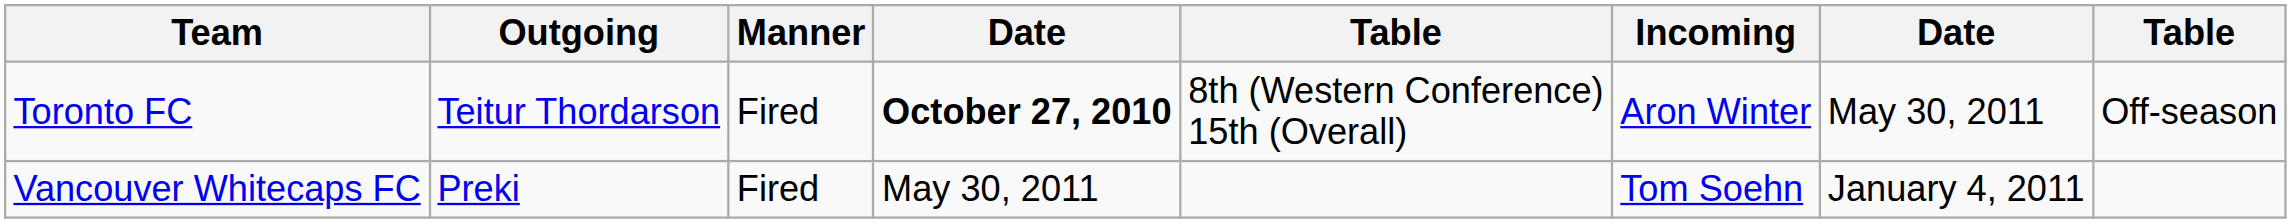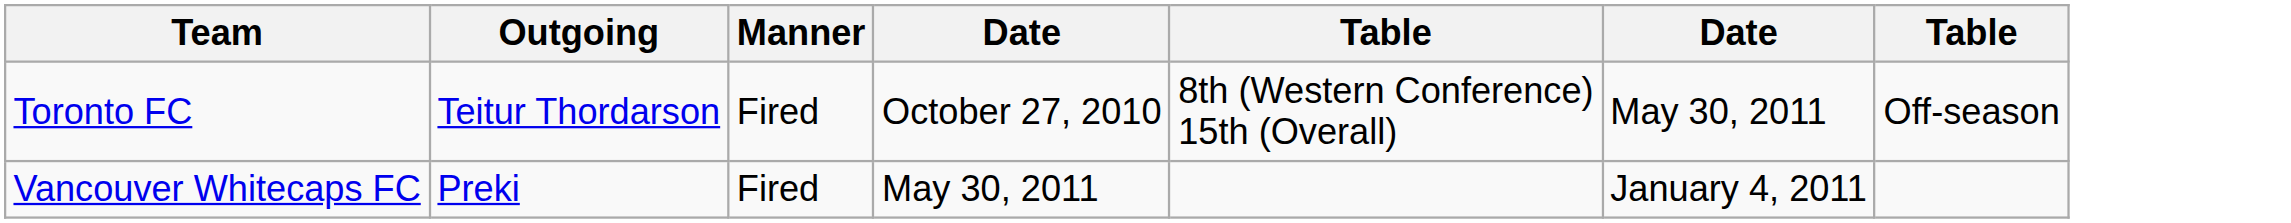 <table class="wikitable">
 <tr>
 <th>Team</th>
 <th>Outgoing</th>
 <th>Manner</th>
 <th>Date</th>
 <th>Table</th>
-<th>Incoming</th>
 <th>Date</th>
 <th>Table</th>
 </tr>
 <tr>
 <td><a href='#'>Toronto FC</a></td>
 <td> <a href='#'>Teitur Thordarson</a></td>
 <td>Fired</td>
-<td><strong>October 27, 2010</strong></td>
+<td>October 27, 2010</td>
 <td>8th (Western Conference)<br>15th (Overall)</td>
-<td> <a href='#'>Aron Winter</a></td>
 <td>May 30, 2011</td>
 <td>Off-season</td>
 </tr>
 <tr>
 <td><a href='#'>Vancouver Whitecaps FC</a></td>
 <td> <a href='#'>Preki</a></td>
 <td>Fired</td>
 <td>May 30, 2011</td>
 <td></td>
-<td> <a href='#'>Tom Soehn</a></td>
 <td>January 4, 2011</td>
 <td></td>
 </tr>
 </table>
